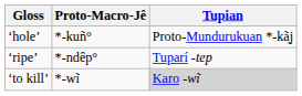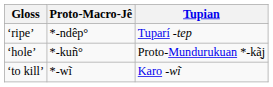 <table class="wikitable sortable">
 <tr>
 <th>Gloss</th>
 <th>Proto-Macro-Jê</th>
 <th><a href='#'>Tupian</a></th>
 </tr>
 <tr>
+<td>‘ripe’</td>
+<td>*-ndêp°</td>
+<td><a href='#'>Tuparí</a> -<em>tep</em></td>
+</tr>
+<tr>
 <td>‘hole’</td>
 <td>*-kuñ°</td>
 <td>Proto-<a href='#'>Mundurukuan</a> *-kã̰j</td>
 </tr>
 <tr>
-<td>‘ripe’</td>
-<td>*-ndêp°</td>
-<td><a href='#'>Tuparí</a> -<em>tep</em></td>
-</tr>
-<tr>
 <td>‘to kill’</td>
 <td>*-wĩ</td>
-<td style="background: lightgrey;"><a href='#'>Karo</a> -<em>wĩ</em></td>
+<td><a href='#'>Karo</a> -<em>wĩ</em></td>
 </tr>
 </table>
